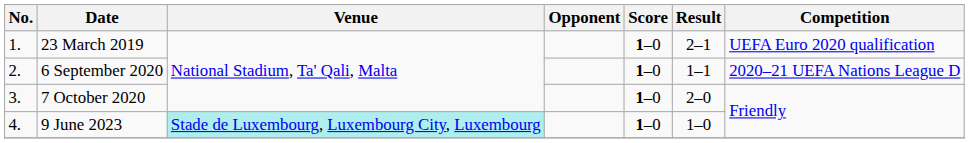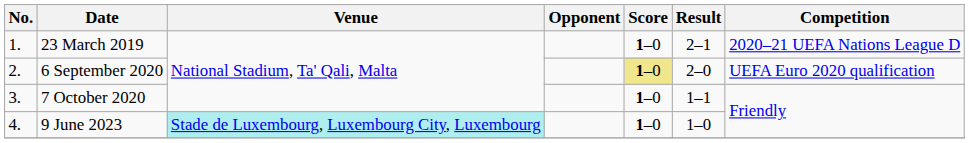 <table class="wikitable" style="font-size:100%;">
 <tr>
 <th>No.</th>
 <th>Date</th>
 <th>Venue</th>
 <th>Opponent</th>
 <th>Score</th>
 <th>Result</th>
 <th>Competition</th>
 </tr>
 <tr>
 <td>1.</td>
 <td>23 March 2019</td>
 <td rowspan=3><a href='#'>National Stadium</a>, <a href='#'>Ta' Qali</a>, <a href='#'>Malta</a></td>
 <td></td>
 <td align=center><strong>1</strong>–0</td>
 <td align=center>2–1</td>
-<td><a href='#'>UEFA Euro 2020 qualification</a></td>
+<td><a href='#'>2020–21 UEFA Nations League D</a></td>
 </tr>
 <tr>
 <td>2.</td>
 <td>6 September 2020</td>
 <td></td>
-<td align=center><strong>1</strong>–0</td>
-<td align=center>1–1</td>
-<td><a href='#'>2020–21 UEFA Nations League D</a></td>
+<td align=center style="background: khaki;"><strong>1</strong>–0</td>
+<td align=center>2–0</td>
+<td><a href='#'>UEFA Euro 2020 qualification</a></td>
 </tr>
 <tr>
 <td>3.</td>
 <td>7 October 2020</td>
 <td></td>
 <td align=center><strong>1</strong>–0</td>
-<td align=center>2–0</td>
+<td align=center>1–1</td>
 <td rowspan=2><a href='#'>Friendly</a></td>
 </tr>
 <tr>
 <td>4.</td>
 <td>9 June 2023</td>
 <td style="background: paleturquoise;"><a href='#'>Stade de Luxembourg</a>, <a href='#'>Luxembourg City</a>, <a href='#'>Luxembourg</a></td>
 <td></td>
 <td align=center><strong>1</strong>–0</td>
 <td align=center>1–0</td>
 </tr>
 <tr>
 </tr>
 </table>
